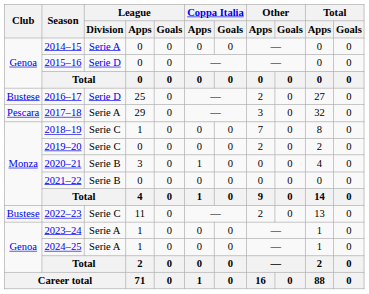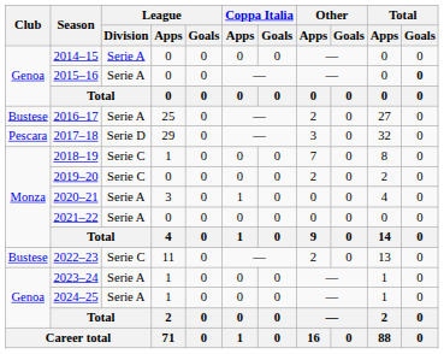 <table class="wikitable" style="text-align:center">
 <tr>
 <th rowspan="2">Club</th>
 <th rowspan="2">Season</th>
 <th colspan="3">League</th>
 <th colspan="2"><a href='#'>Coppa Italia</a></th>
 <th colspan="2">Other</th>
 <th colspan="2">Total</th>
 </tr>
 <tr>
 <th>Division</th>
 <th>Apps</th>
 <th>Goals</th>
 <th>Apps</th>
 <th>Goals</th>
 <th>Apps</th>
 <th>Goals</th>
 <th>Apps</th>
 <th>Goals</th>
 </tr>
 <tr>
 <td rowspan="3"><a href='#'>Genoa</a></td>
 <td><a href='#'>2014–15</a></td>
 <td><a href='#'>Serie A</a></td>
 <td>0</td>
 <td>0</td>
 <td>0</td>
 <td>0</td>
 <td colspan="2">—</td>
 <td>0</td>
 <td>0</td>
 </tr>
 <tr>
 <td><a href='#'>2015–16</a></td>
-<td><a href='#'>Serie D</a></td>
+<td>Serie A</td>
 <td>0</td>
 <td>0</td>
 <td colspan="2">—</td>
 <td colspan="2">—</td>
 <td>0</td>
-<td>0</td>
+<td><strong>0</strong></td>
 </tr>
 <tr>
 <th colspan="2">Total</th>
 <th>0</th>
 <th>0</th>
 <th>0</th>
 <th>0</th>
 <th>0</th>
 <th>0</th>
 <th>0</th>
 <th>0</th>
 </tr>
 <tr>
 <td><a href='#'>Bustese</a></td>
 <td><a href='#'>2016–17</a></td>
-<td><a href='#'>Serie D</a></td>
+<td>Serie A</td>
 <td>25</td>
 <td>0</td>
 <td colspan="2">—</td>
 <td>2</td>
 <td>0</td>
 <td>27</td>
 <td>0</td>
 </tr>
 <tr>
 <td><a href='#'>Pescara</a></td>
 <td><a href='#'>2017–18</a></td>
-<td>Serie A</td>
+<td>Serie D</td>
 <td>29</td>
 <td>0</td>
 <td colspan="2">—</td>
 <td>3</td>
 <td>0</td>
 <td>32</td>
 <td>0</td>
 </tr>
 <tr>
 <td rowspan="5"><a href='#'>Monza</a></td>
 <td><a href='#'>2018–19</a></td>
 <td>Serie C</td>
 <td>1</td>
 <td>0</td>
 <td>0</td>
 <td>0</td>
 <td>7</td>
 <td>0</td>
 <td>8</td>
 <td>0</td>
 </tr>
 <tr>
 <td><a href='#'>2019–20</a></td>
 <td>Serie C</td>
 <td>0</td>
 <td>0</td>
 <td>0</td>
 <td>0</td>
 <td>2</td>
 <td>0</td>
 <td>2</td>
 <td>0</td>
 </tr>
 <tr>
 <td><a href='#'>2020–21</a></td>
-<td>Serie B</td>
+<td>Serie A</td>
 <td>3</td>
 <td>0</td>
 <td>1</td>
 <td>0</td>
 <td>0</td>
 <td>0</td>
 <td>4</td>
 <td>0</td>
 </tr>
 <tr>
 <td><a href='#'>2021–22</a></td>
-<td>Serie B</td>
+<td>Serie A</td>
 <td>0</td>
 <td>0</td>
 <td>0</td>
 <td>0</td>
 <td>0</td>
 <td>0</td>
 <td>0</td>
 <td>0</td>
 </tr>
 <tr>
 <th colspan="2">Total</th>
 <th>4</th>
 <th>0</th>
 <th>1</th>
 <th>0</th>
 <th>9</th>
 <th>0</th>
 <th>14</th>
 <th>0</th>
 </tr>
 <tr>
 <td><a href='#'>Bustese</a></td>
 <td><a href='#'>2022–23</a></td>
 <td>Serie C</td>
 <td>11</td>
 <td>0</td>
 <td colspan="2">—</td>
 <td>2</td>
 <td>0</td>
 <td>13</td>
 <td>0</td>
 </tr>
 <tr>
 <td rowspan="3"><a href='#'>Genoa</a></td>
 <td><a href='#'>2023–24</a></td>
 <td>Serie A</td>
 <td>1</td>
 <td>0</td>
 <td>0</td>
 <td>0</td>
 <td colspan="2">—</td>
 <td>1</td>
 <td>0</td>
 </tr>
 <tr>
 <td><a href='#'>2024–25</a></td>
 <td>Serie A</td>
 <td>1</td>
 <td>0</td>
 <td>0</td>
 <td>0</td>
 <td colspan="2">—</td>
 <td>1</td>
 <td>0</td>
 </tr>
 <tr>
 <th colspan="2">Total</th>
 <th>2</th>
 <th>0</th>
 <th>0</th>
 <th>0</th>
 <th colspan="2">—</th>
 <th>2</th>
 <th>0</th>
 </tr>
 <tr>
 <th colspan="3">Career total</th>
 <th>71</th>
 <th>0</th>
 <th>1</th>
 <th>0</th>
 <th>16</th>
 <th>0</th>
 <th>88</th>
 <th>0</th>
 </tr>
 </table>
